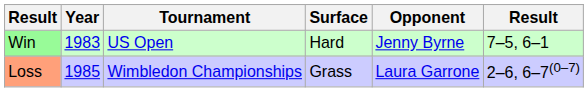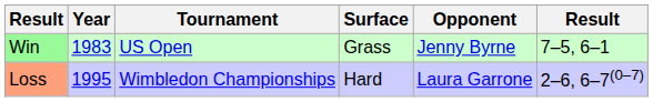 <table class="sortable wikitable" style="font-size:97%;">
 <tr>
 <th><strong>Result</strong></th>
 <th><strong>Year</strong></th>
 <th><strong>Tournament</strong></th>
 <th><strong>Surface</strong></th>
 <th><strong>Opponent</strong></th>
 <th><strong>Result</strong></th>
 </tr>
 <tr bgcolor="#CCFFCC">
 <td style="background:#98fb98;">Win</td>
 <td><a href='#'>1983</a></td>
 <td><a href='#'>US Open</a></td>
-<td>Hard</td>
+<td>Grass</td>
 <td> <a href='#'>Jenny Byrne</a></td>
 <td>7–5, 6–1</td>
 </tr>
 <tr bgcolor="#CCCCFF">
 <td style="background:#ffa07a;">Loss</td>
-<td><a href='#'>1985</a></td>
+<td><a href='#'>1995</a></td>
 <td><a href='#'>Wimbledon Championships</a></td>
-<td>Grass</td>
+<td>Hard</td>
 <td> <a href='#'>Laura Garrone</a></td>
 <td>2–6, 6–7<sup>(0–7)</sup></td>
 </tr>
 </table>
